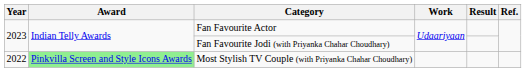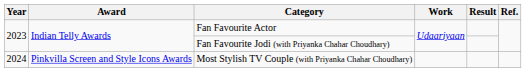 <table class="wikitable plainrowheaders">
 <tr>
 <th scope="col">Year</th>
 <th scope="col">Award</th>
 <th scope="col">Category</th>
 <th scope="col">Work</th>
 <th scope="col">Result</th>
 <th scope="col" class="unsortable">Ref.</th>
 </tr>
 <tr>
 <td rowspan=2>2023</td>
 <td rowspan=2><a href='#'>Indian Telly Awards</a></td>
 <td>Fan Favourite Actor</td>
 <td rowspan=2><em><a href='#'>Udaariyaan</a></em></td>
 <td></td>
 <td rowspan=2></td>
 </tr>
 <tr>
 <td>Fan Favourite Jodi <small>(with Priyanka Chahar Choudhary)</small></td>
 <td></td>
 </tr>
 <tr>
-<td>2022</td>
-<td style="background: lightgreen;"><a href='#'>Pinkvilla Screen and Style Icons Awards</a></td>
+<td>2024</td>
+<td><a href='#'>Pinkvilla Screen and Style Icons Awards</a></td>
 <td>Most Stylish TV Couple <small>(with Priyanka Chahar Choudhary)</small></td>
 <td></td>
 <td></td>
 <td></td>
 </tr>
 </table>
